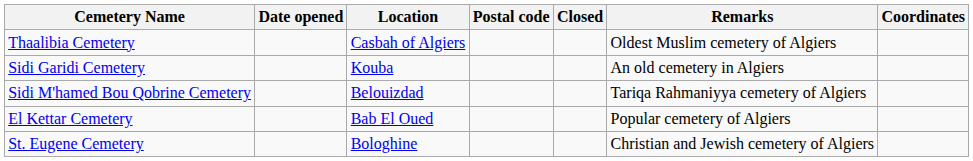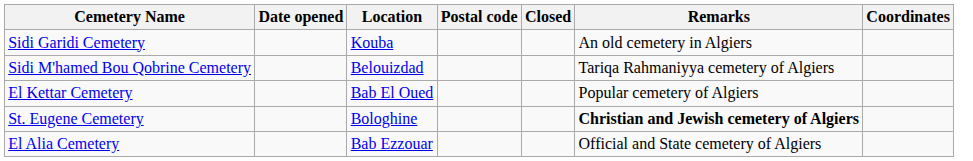 <table class="wikitable sortable">
 <tr>
 <th>Cemetery Name</th>
 <th>Date opened</th>
 <th>Location</th>
 <th>Postal code</th>
 <th>Closed</th>
 <th>Remarks</th>
 <th>Coordinates</th>
-</tr>
-<tr>
-<td><a href='#'>Thaalibia Cemetery</a></td>
-<td></td>
-<td><a href='#'>Casbah of Algiers</a></td>
-<td></td>
-<td></td>
-<td>Oldest Muslim cemetery of Algiers</td>
-<td></td>
 </tr>
 <tr>
 <td><a href='#'>Sidi Garidi Cemetery</a></td>
 <td></td>
 <td><a href='#'>Kouba</a></td>
 <td></td>
 <td></td>
 <td>An old cemetery in Algiers</td>
 <td></td>
 </tr>
 <tr>
 <td><a href='#'>Sidi M'hamed Bou Qobrine Cemetery</a></td>
 <td></td>
 <td><a href='#'>Belouizdad</a></td>
 <td></td>
 <td></td>
 <td>Tariqa Rahmaniyya cemetery of Algiers</td>
 <td></td>
 </tr>
 <tr>
 <td><a href='#'>El Kettar Cemetery</a></td>
 <td></td>
 <td><a href='#'>Bab El Oued</a></td>
 <td></td>
 <td></td>
 <td>Popular cemetery of Algiers</td>
 <td></td>
 </tr>
 <tr>
 <td><a href='#'>St. Eugene Cemetery</a></td>
 <td></td>
 <td><a href='#'>Bologhine</a></td>
 <td></td>
 <td></td>
-<td>Christian and Jewish cemetery of Algiers</td>
+<td><strong>Christian and Jewish cemetery of Algiers</strong></td>
+<td></td>
+</tr>
+<tr>
+<td><a href='#'>El Alia Cemetery</a></td>
+<td></td>
+<td><a href='#'>Bab Ezzouar</a></td>
+<td></td>
+<td></td>
+<td>Official and State cemetery of Algiers</td>
 <td></td>
 </tr>
 <tr>
 </tr>
 </table>
